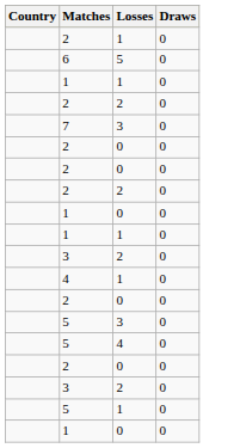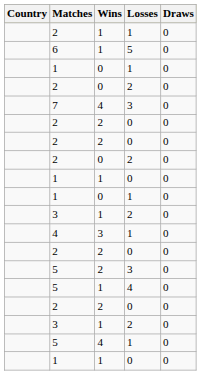 <table class="wikitable" style="font-size:90%">
 <tr style="background:#bdb76b;">
 <th>Country</th>
 <th>Matches</th>
+<th>Wins</th>
 <th>Losses</th>
 <th>Draws</th>
 </tr>
 <tr>
 <td></td>
 <td>2</td>
 <td>1</td>
+<td>1</td>
 <td>0</td>
 </tr>
 <tr>
 <td></td>
 <td>6</td>
+<td>1</td>
 <td>5</td>
 <td>0</td>
 </tr>
 <tr>
 <td></td>
 <td>1</td>
+<td>0</td>
 <td>1</td>
 <td>0</td>
 </tr>
 <tr>
 <td></td>
 <td>2</td>
+<td>0</td>
 <td>2</td>
 <td>0</td>
 </tr>
 <tr>
 <td></td>
 <td>7</td>
+<td>4</td>
 <td>3</td>
 <td>0</td>
 </tr>
 <tr>
 <td></td>
 <td>2</td>
-<td>0</td>
-<td>0</td>
-</tr>
-<tr>
-<td></td>
 <td>2</td>
 <td>0</td>
 <td>0</td>
 </tr>
 <tr>
 <td></td>
 <td>2</td>
 <td>2</td>
 <td>0</td>
+<td>0</td>
 </tr>
 <tr>
 <td></td>
+<td>2</td>
+<td>0</td>
+<td>2</td>
+<td>0</td>
+</tr>
+<tr>
+<td></td>
+<td>1</td>
 <td>1</td>
 <td>0</td>
 <td>0</td>
 </tr>
 <tr>
 <td></td>
 <td>1</td>
+<td>0</td>
 <td>1</td>
 <td>0</td>
 </tr>
 <tr>
 <td></td>
 <td>3</td>
+<td>1</td>
 <td>2</td>
 <td>0</td>
 </tr>
 <tr>
 <td></td>
 <td>4</td>
+<td>3</td>
 <td>1</td>
 <td>0</td>
 </tr>
 <tr>
 <td></td>
+<td>2</td>
 <td>2</td>
 <td>0</td>
 <td>0</td>
 </tr>
 <tr>
 <td></td>
 <td>5</td>
+<td>2</td>
 <td>3</td>
 <td>0</td>
 </tr>
 <tr>
 <td></td>
 <td>5</td>
+<td>1</td>
 <td>4</td>
 <td>0</td>
 </tr>
 <tr>
 <td></td>
+<td>2</td>
 <td>2</td>
 <td>0</td>
 <td>0</td>
 </tr>
 <tr>
 <td></td>
 <td>3</td>
+<td>1</td>
 <td>2</td>
 <td>0</td>
 </tr>
 <tr>
 <td></td>
 <td>5</td>
+<td>4</td>
 <td>1</td>
 <td>0</td>
 </tr>
 <tr>
 <td></td>
 <td>1</td>
+<td>1</td>
 <td>0</td>
 <td>0</td>
 </tr>
 </table>
